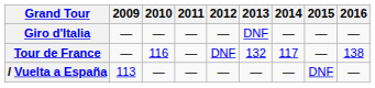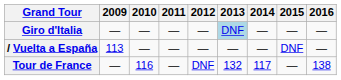 <table class="wikitable plainrowheaders">
 <tr>
 <th scope="col"><a href='#'>Grand Tour</a></th>
 <th scope="col">2009</th>
 <th scope="col">2010</th>
 <th scope="col">2011</th>
 <th scope="col">2012</th>
 <th scope="col">2013</th>
 <th scope="col">2014</th>
 <th scope="col">2015</th>
 <th scope="col">2016</th>
 </tr>
 <tr style="text-align:center;">
 <th scope="row"> <a href='#'>Giro d'Italia</a></th>
 <td>—</td>
 <td>—</td>
 <td>—</td>
 <td>—</td>
-<td><a href='#'>DNF</a></td>
+<td style="background: lightblue;"><a href='#'>DNF</a></td>
 <td>—</td>
 <td>—</td>
+<td>—</td>
+</tr>
+<tr style="text-align:center;">
+<th scope="row">/ <a href='#'>Vuelta a España</a></th>
+<td><a href='#'>113</a></td>
+<td>—</td>
+<td>—</td>
+<td>—</td>
+<td>—</td>
+<td>—</td>
+<td><a href='#'>DNF</a></td>
 <td>—</td>
 </tr>
 <tr style="text-align:center;">
 <th scope="row"> <a href='#'>Tour de France</a></th>
 <td>—</td>
 <td><a href='#'>116</a></td>
 <td>—</td>
 <td><a href='#'>DNF</a></td>
 <td><a href='#'>132</a></td>
 <td><a href='#'>117</a></td>
 <td>—</td>
 <td><a href='#'>138</a></td>
 </tr>
-<tr style="text-align:center;">
-<th scope="row">/ <a href='#'>Vuelta a España</a></th>
-<td><a href='#'>113</a></td>
-<td>—</td>
-<td>—</td>
-<td>—</td>
-<td>—</td>
-<td>—</td>
-<td><a href='#'>DNF</a></td>
-<td>—</td>
-</tr>
 </table>
